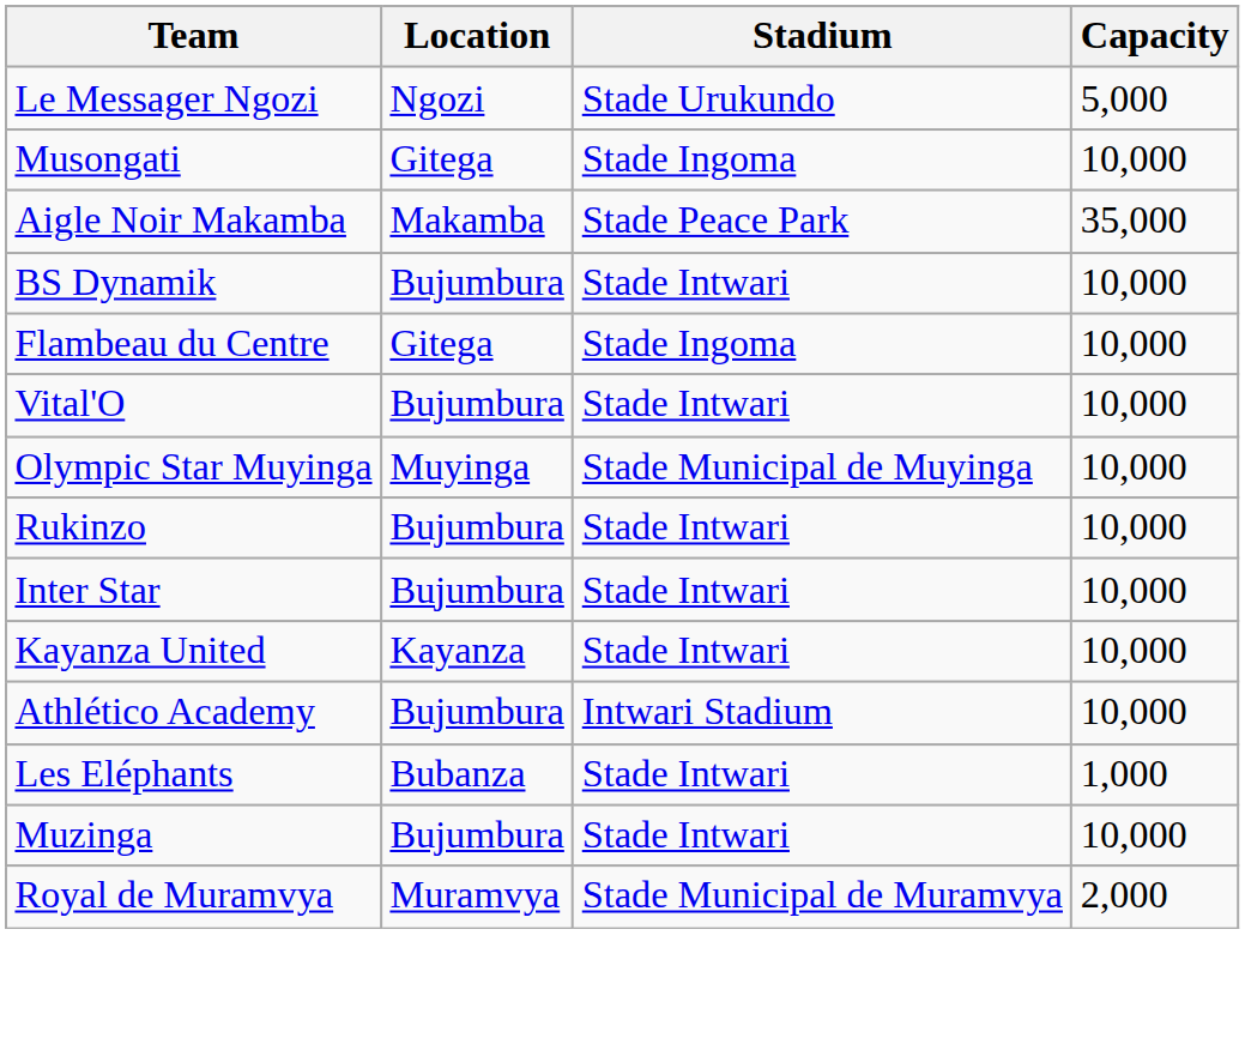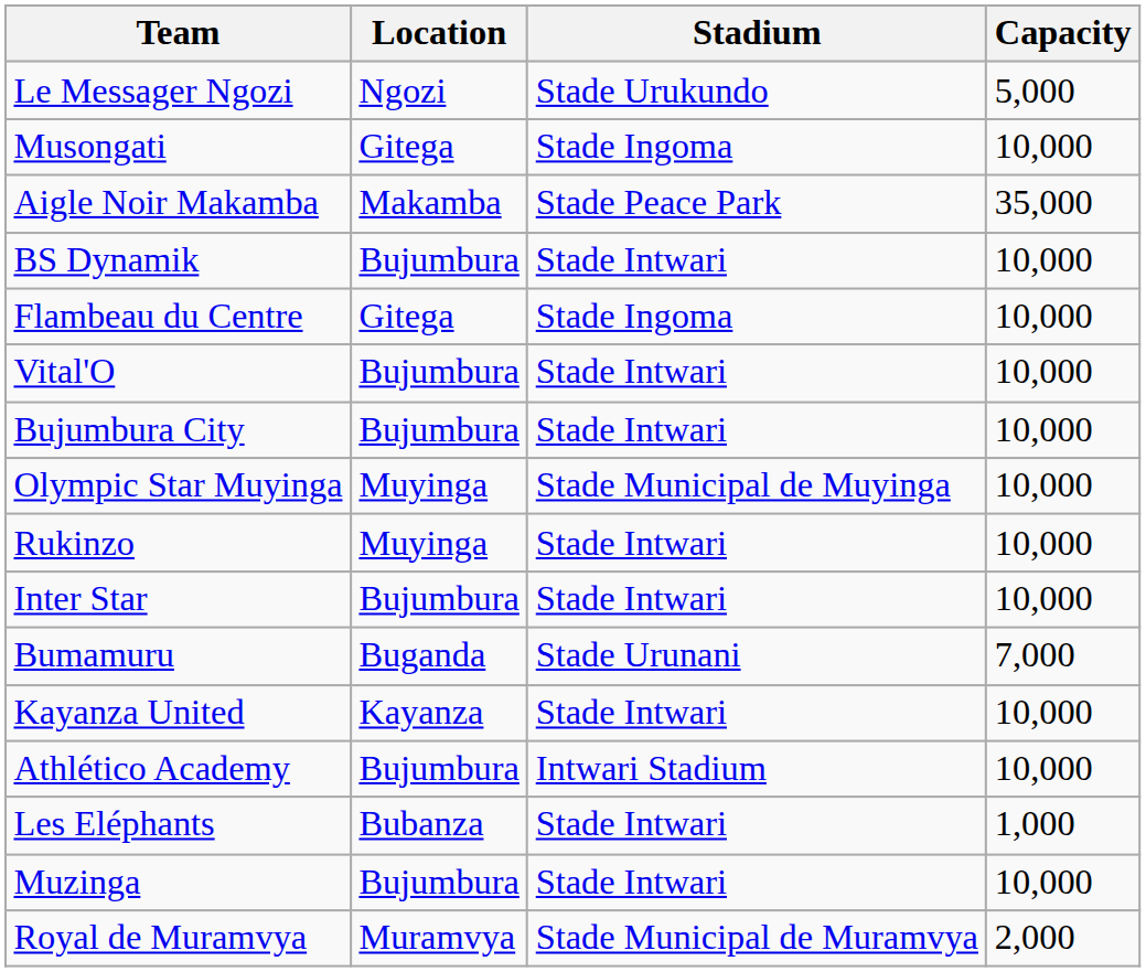 <table class="wikitable sortable">
 <tr>
 <th>Team</th>
 <th>Location</th>
 <th>Stadium</th>
 <th>Capacity</th>
 </tr>
 <tr>
 <td><a href='#'>Le Messager Ngozi</a></td>
 <td><a href='#'>Ngozi</a></td>
 <td><a href='#'>Stade Urukundo</a></td>
 <td>5,000</td>
 </tr>
 <tr>
 <td><a href='#'>Musongati</a></td>
 <td><a href='#'>Gitega</a></td>
 <td><a href='#'>Stade Ingoma</a></td>
 <td>10,000</td>
 </tr>
 <tr>
 <td><a href='#'>Aigle Noir Makamba</a></td>
 <td><a href='#'>Makamba</a></td>
 <td><a href='#'>Stade Peace Park</a></td>
 <td>35,000</td>
 </tr>
 <tr>
 <td><a href='#'>BS Dynamik</a></td>
 <td><a href='#'>Bujumbura</a></td>
 <td><a href='#'>Stade Intwari</a></td>
 <td>10,000</td>
 </tr>
 <tr>
 <td><a href='#'>Flambeau du Centre</a></td>
 <td><a href='#'>Gitega</a></td>
 <td><a href='#'>Stade Ingoma</a></td>
 <td>10,000</td>
 </tr>
 <tr>
 <td><a href='#'>Vital'O</a></td>
 <td><a href='#'>Bujumbura</a></td>
 <td><a href='#'>Stade Intwari</a></td>
 <td>10,000</td>
 </tr>
 <tr>
+<td><a href='#'>Bujumbura City</a></td>
+<td><a href='#'>Bujumbura</a></td>
+<td><a href='#'>Stade Intwari</a></td>
+<td>10,000</td>
+</tr>
+<tr>
 <td><a href='#'>Olympic Star Muyinga</a></td>
 <td><a href='#'>Muyinga</a></td>
 <td><a href='#'>Stade Municipal de Muyinga</a></td>
 <td>10,000</td>
 </tr>
 <tr>
 <td><a href='#'>Rukinzo</a></td>
-<td><a href='#'>Bujumbura</a></td>
+<td><a href='#'>Muyinga</a></td>
 <td><a href='#'>Stade Intwari</a></td>
 <td>10,000</td>
 </tr>
 <tr>
 <td><a href='#'>Inter Star</a></td>
 <td><a href='#'>Bujumbura</a></td>
 <td><a href='#'>Stade Intwari</a></td>
 <td>10,000</td>
+</tr>
+<tr>
+<td><a href='#'>Bumamuru</a></td>
+<td><a href='#'>Buganda</a></td>
+<td><a href='#'>Stade Urunani</a></td>
+<td>7,000</td>
 </tr>
 <tr>
 <td><a href='#'>Kayanza United</a></td>
 <td><a href='#'>Kayanza</a></td>
 <td><a href='#'>Stade Intwari</a></td>
 <td>10,000</td>
 </tr>
 <tr>
 <td><a href='#'>Athlético Academy</a></td>
 <td><a href='#'>Bujumbura</a></td>
 <td><a href='#'>Intwari Stadium</a></td>
 <td>10,000</td>
 </tr>
 <tr>
 <td><a href='#'>Les Eléphants</a></td>
 <td><a href='#'>Bubanza</a></td>
 <td><a href='#'>Stade Intwari</a></td>
 <td>1,000</td>
 </tr>
 <tr>
 <td><a href='#'>Muzinga</a></td>
 <td><a href='#'>Bujumbura</a></td>
 <td><a href='#'>Stade Intwari</a></td>
 <td>10,000</td>
 </tr>
 <tr>
 <td><a href='#'>Royal de Muramvya</a></td>
 <td><a href='#'>Muramvya</a></td>
 <td><a href='#'>Stade Municipal de Muramvya</a></td>
 <td>2,000</td>
 </tr>
 </table>
